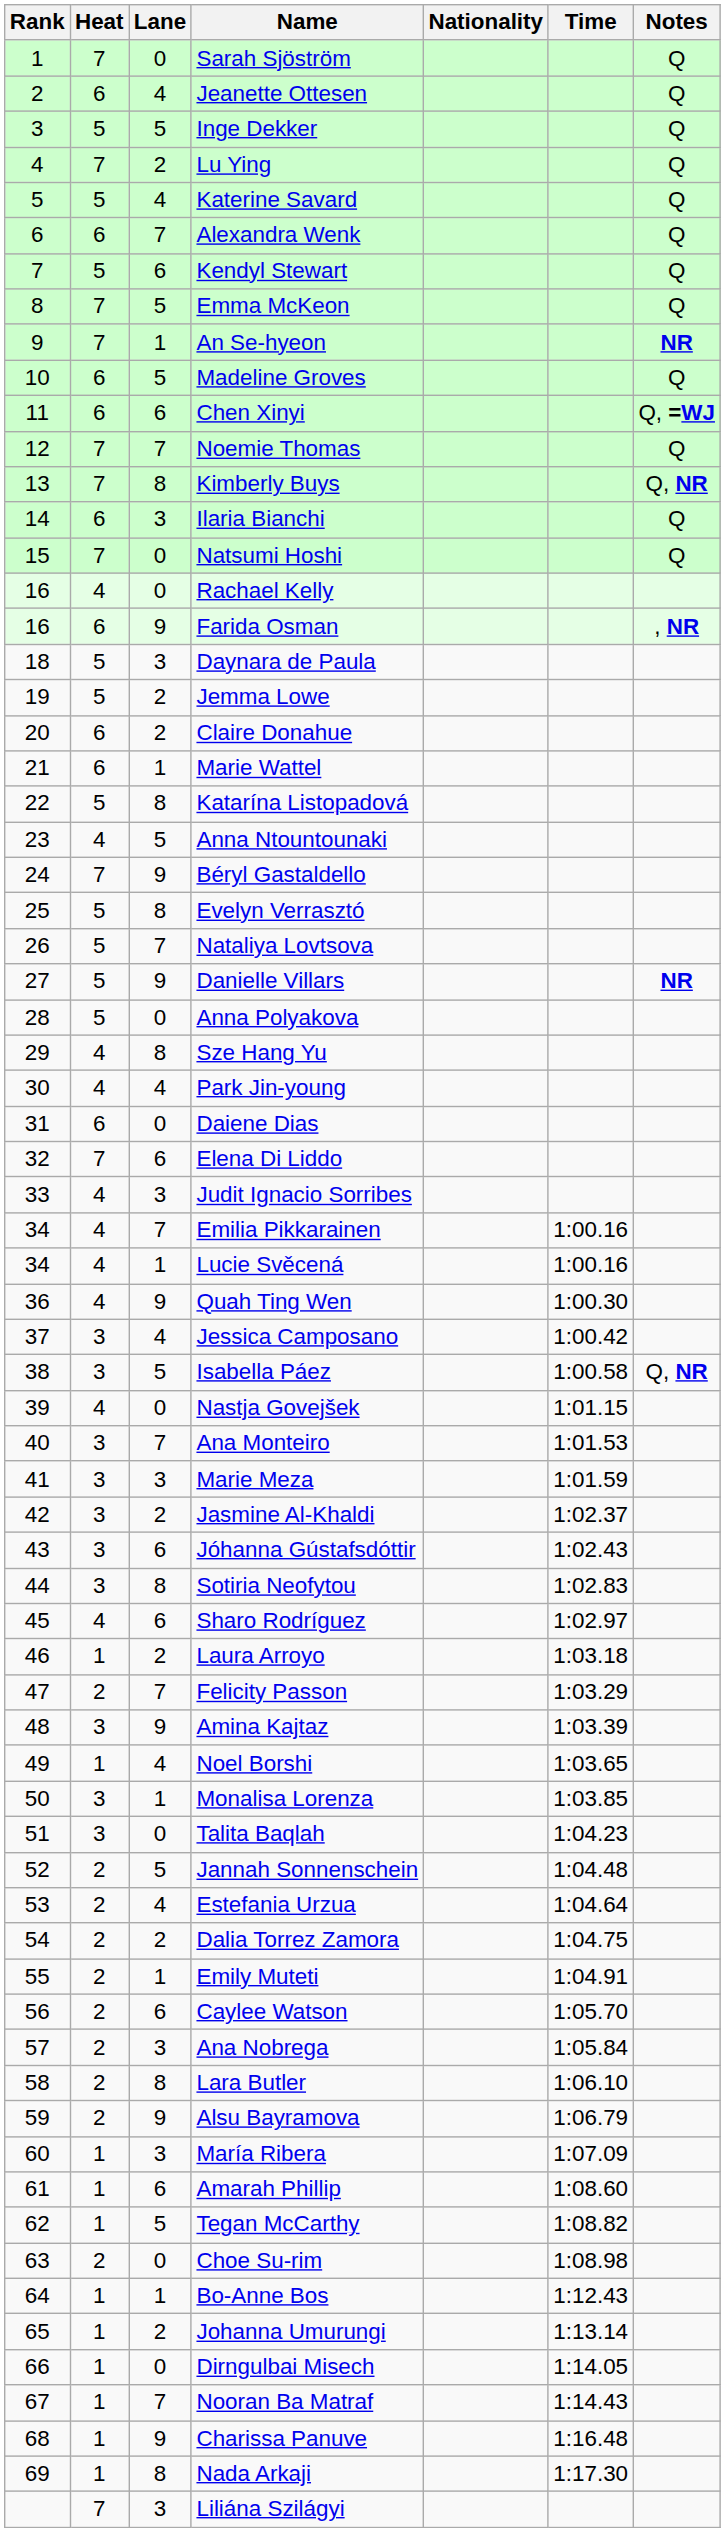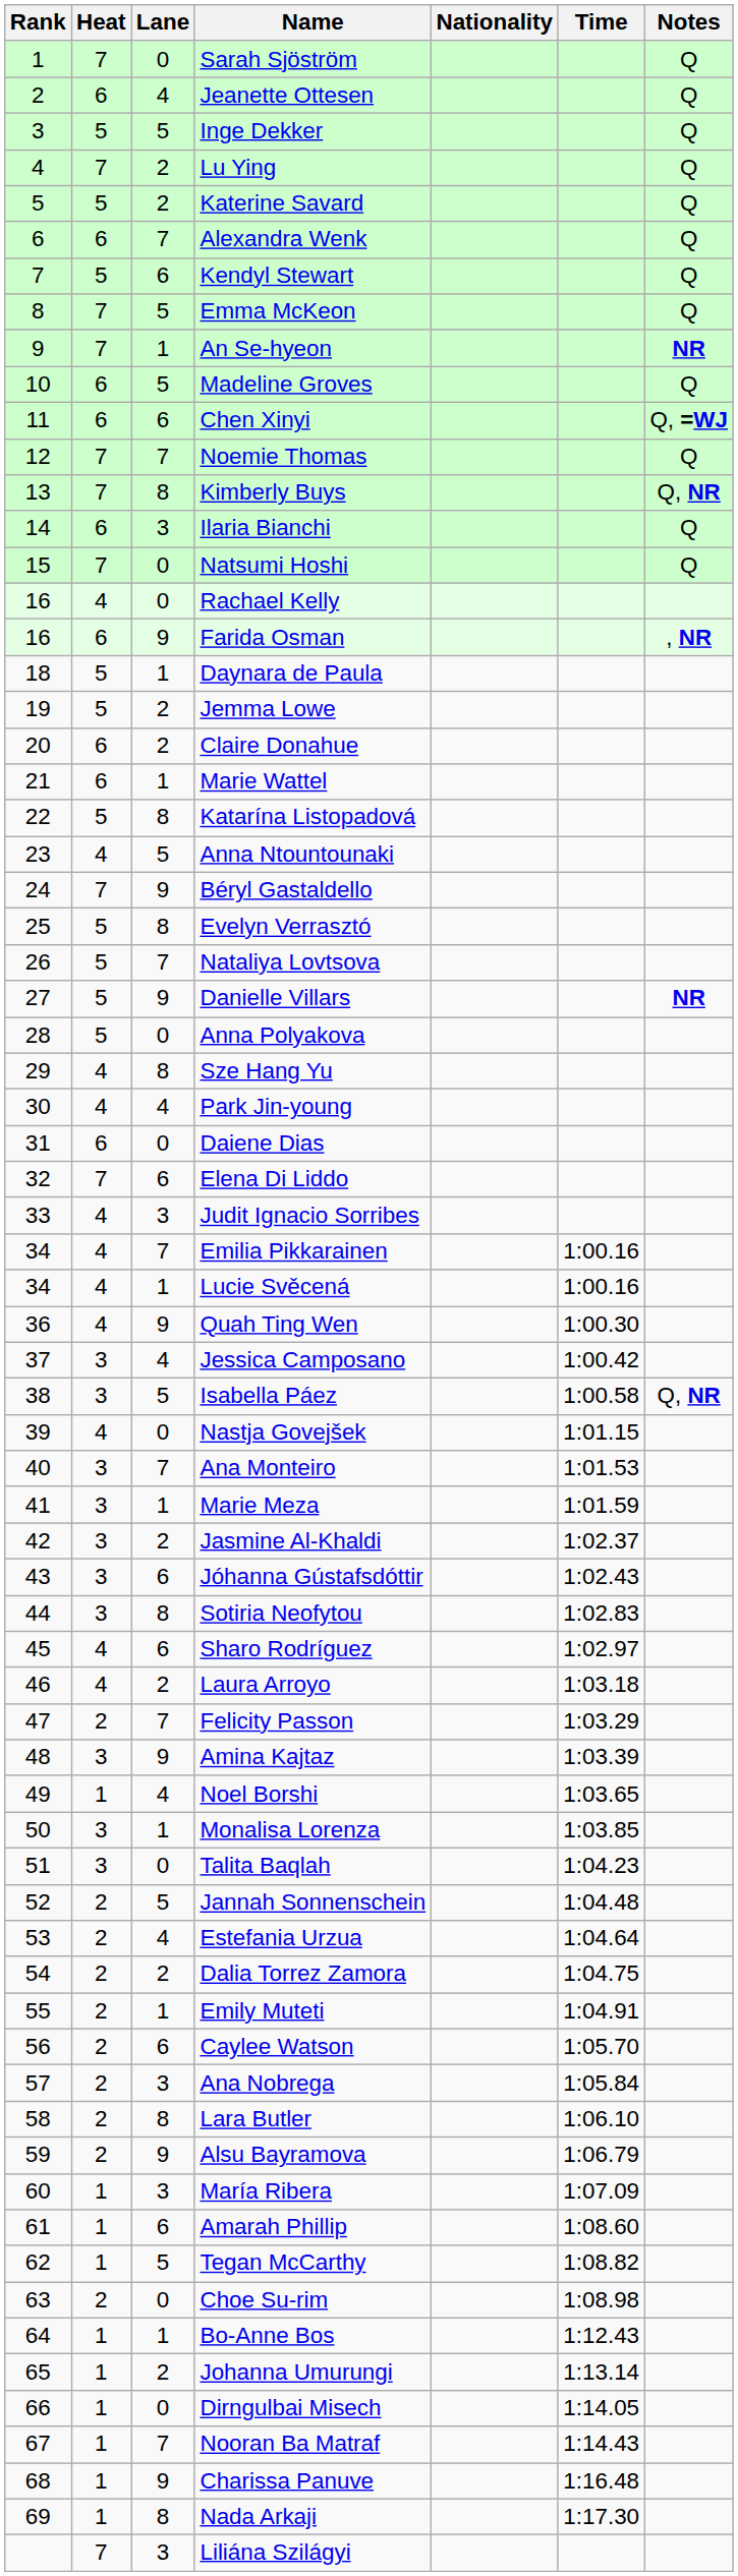 <table class="wikitable sortable" style="text-align:center">
 <tr>
 <th>Rank</th>
 <th>Heat</th>
 <th>Lane</th>
 <th>Name</th>
 <th>Nationality</th>
 <th>Time</th>
 <th>Notes</th>
 </tr>
 <tr bgcolor=ccffcc>
 <td>1</td>
 <td>7</td>
 <td>0</td>
 <td align=left><a href='#'>Sarah Sjöström</a></td>
 <td align=left></td>
 <td></td>
 <td>Q</td>
 </tr>
 <tr bgcolor=ccffcc>
 <td>2</td>
 <td>6</td>
 <td>4</td>
 <td align=left><a href='#'>Jeanette Ottesen</a></td>
 <td align=left></td>
 <td></td>
 <td>Q</td>
 </tr>
 <tr bgcolor=ccffcc>
 <td>3</td>
 <td>5</td>
 <td>5</td>
 <td align=left><a href='#'>Inge Dekker</a></td>
 <td align=left></td>
 <td></td>
 <td>Q</td>
 </tr>
 <tr bgcolor=ccffcc>
 <td>4</td>
 <td>7</td>
 <td>2</td>
 <td align=left><a href='#'>Lu Ying</a></td>
 <td align=left></td>
 <td></td>
 <td>Q</td>
 </tr>
 <tr bgcolor=ccffcc>
 <td>5</td>
 <td>5</td>
-<td>4</td>
+<td>2</td>
 <td align=left><a href='#'>Katerine Savard</a></td>
 <td align=left></td>
 <td></td>
 <td>Q</td>
 </tr>
 <tr bgcolor=ccffcc>
 <td>6</td>
 <td>6</td>
 <td>7</td>
 <td align=left><a href='#'>Alexandra Wenk</a></td>
 <td align=left></td>
 <td></td>
 <td>Q</td>
 </tr>
 <tr bgcolor=ccffcc>
 <td>7</td>
 <td>5</td>
 <td>6</td>
 <td align=left><a href='#'>Kendyl Stewart</a></td>
 <td align=left></td>
 <td></td>
 <td>Q</td>
 </tr>
 <tr bgcolor=ccffcc>
 <td>8</td>
 <td>7</td>
 <td>5</td>
 <td align=left><a href='#'>Emma McKeon</a></td>
 <td align=left></td>
 <td></td>
 <td>Q</td>
 </tr>
 <tr bgcolor=ccffcc>
 <td>9</td>
 <td>7</td>
 <td>1</td>
 <td align=left><a href='#'>An Se-hyeon</a></td>
 <td align=left></td>
 <td></td>
 <td><strong><a href='#'>NR</a></strong></td>
 </tr>
 <tr bgcolor=ccffcc>
 <td>10</td>
 <td>6</td>
 <td>5</td>
 <td align=left><a href='#'>Madeline Groves</a></td>
 <td align=left></td>
 <td></td>
 <td>Q</td>
 </tr>
 <tr bgcolor=ccffcc>
 <td>11</td>
 <td>6</td>
 <td>6</td>
 <td align=left><a href='#'>Chen Xinyi</a></td>
 <td align=left></td>
 <td></td>
 <td>Q, <strong>=<a href='#'>WJ</a></strong></td>
 </tr>
 <tr bgcolor=ccffcc>
 <td>12</td>
 <td>7</td>
 <td>7</td>
 <td align=left><a href='#'>Noemie Thomas</a></td>
 <td align=left></td>
 <td></td>
 <td>Q</td>
 </tr>
 <tr bgcolor=ccffcc>
 <td>13</td>
 <td>7</td>
 <td>8</td>
 <td align=left><a href='#'>Kimberly Buys</a></td>
 <td align=left></td>
 <td></td>
 <td>Q, <strong><a href='#'>NR</a></strong></td>
 </tr>
 <tr bgcolor=ccffcc>
 <td>14</td>
 <td>6</td>
 <td>3</td>
 <td align=left><a href='#'>Ilaria Bianchi</a></td>
 <td align=left></td>
 <td></td>
 <td>Q</td>
 </tr>
 <tr bgcolor=ccffcc>
 <td>15</td>
 <td>7</td>
 <td>0</td>
 <td align=left><a href='#'>Natsumi Hoshi</a></td>
 <td align=left></td>
 <td></td>
 <td>Q</td>
 </tr>
 <tr bgcolor=e5ffe5>
 <td>16</td>
 <td>4</td>
 <td>0</td>
 <td align=left><a href='#'>Rachael Kelly</a></td>
 <td align=left></td>
 <td></td>
 <td></td>
 </tr>
 <tr bgcolor=e5ffe5>
 <td>16</td>
 <td>6</td>
 <td>9</td>
 <td align=left><a href='#'>Farida Osman</a></td>
 <td align=left></td>
 <td></td>
 <td>, <strong><a href='#'>NR</a></strong></td>
 </tr>
 <tr>
 <td>18</td>
 <td>5</td>
-<td>3</td>
+<td>1</td>
 <td align=left><a href='#'>Daynara de Paula</a></td>
 <td align=left></td>
 <td></td>
 <td></td>
 </tr>
 <tr>
 <td>19</td>
 <td>5</td>
 <td>2</td>
 <td align=left><a href='#'>Jemma Lowe</a></td>
 <td align=left></td>
 <td></td>
 <td></td>
 </tr>
 <tr>
 <td>20</td>
 <td>6</td>
 <td>2</td>
 <td align=left><a href='#'>Claire Donahue</a></td>
 <td align=left></td>
 <td></td>
 <td></td>
 </tr>
 <tr>
 <td>21</td>
 <td>6</td>
 <td>1</td>
 <td align=left><a href='#'>Marie Wattel</a></td>
 <td align=left></td>
 <td></td>
 <td></td>
 </tr>
 <tr>
 <td>22</td>
 <td>5</td>
 <td>8</td>
 <td align=left><a href='#'>Katarína Listopadová</a></td>
 <td align=left></td>
 <td></td>
 <td></td>
 </tr>
 <tr>
 <td>23</td>
 <td>4</td>
 <td>5</td>
 <td align=left><a href='#'>Anna Ntountounaki</a></td>
 <td align=left></td>
 <td></td>
 <td></td>
 </tr>
 <tr>
 <td>24</td>
 <td>7</td>
 <td>9</td>
 <td align=left><a href='#'>Béryl Gastaldello</a></td>
 <td align=left></td>
 <td></td>
 <td></td>
 </tr>
 <tr>
 <td>25</td>
 <td>5</td>
 <td>8</td>
 <td align=left><a href='#'>Evelyn Verrasztó</a></td>
 <td align=left></td>
 <td></td>
 <td></td>
 </tr>
 <tr>
 <td>26</td>
 <td>5</td>
 <td>7</td>
 <td align=left><a href='#'>Nataliya Lovtsova</a></td>
 <td align=left></td>
 <td></td>
 <td></td>
 </tr>
 <tr>
 <td>27</td>
 <td>5</td>
 <td>9</td>
 <td align=left><a href='#'>Danielle Villars</a></td>
 <td align=left></td>
 <td></td>
 <td><strong><a href='#'>NR</a></strong></td>
 </tr>
 <tr>
 <td>28</td>
 <td>5</td>
 <td>0</td>
 <td align=left><a href='#'>Anna Polyakova</a></td>
 <td align=left></td>
 <td></td>
 <td></td>
 </tr>
 <tr>
 <td>29</td>
 <td>4</td>
 <td>8</td>
 <td align=left><a href='#'>Sze Hang Yu</a></td>
 <td align=left></td>
 <td></td>
 <td></td>
 </tr>
 <tr>
 <td>30</td>
 <td>4</td>
 <td>4</td>
 <td align=left><a href='#'>Park Jin-young</a></td>
 <td align=left></td>
 <td></td>
 <td></td>
 </tr>
 <tr>
 <td>31</td>
 <td>6</td>
 <td>0</td>
 <td align=left><a href='#'>Daiene Dias</a></td>
 <td align=left></td>
 <td></td>
 <td></td>
 </tr>
 <tr>
 <td>32</td>
 <td>7</td>
 <td>6</td>
 <td align=left><a href='#'>Elena Di Liddo</a></td>
 <td align=left></td>
 <td></td>
 <td></td>
 </tr>
 <tr>
 <td>33</td>
 <td>4</td>
 <td>3</td>
 <td align=left><a href='#'>Judit Ignacio Sorribes</a></td>
 <td align=left></td>
 <td></td>
 <td></td>
 </tr>
 <tr>
 <td>34</td>
 <td>4</td>
 <td>7</td>
 <td align=left><a href='#'>Emilia Pikkarainen</a></td>
 <td align=left></td>
 <td>1:00.16</td>
 <td></td>
 </tr>
 <tr>
 <td>34</td>
 <td>4</td>
 <td>1</td>
 <td align=left><a href='#'>Lucie Svěcená</a></td>
 <td align=left></td>
 <td>1:00.16</td>
 <td></td>
 </tr>
 <tr>
 <td>36</td>
 <td>4</td>
 <td>9</td>
 <td align=left><a href='#'>Quah Ting Wen</a></td>
 <td align=left></td>
 <td>1:00.30</td>
 <td></td>
 </tr>
 <tr>
 <td>37</td>
 <td>3</td>
 <td>4</td>
 <td align=left><a href='#'>Jessica Camposano</a></td>
 <td align=left></td>
 <td>1:00.42</td>
 <td></td>
 </tr>
 <tr>
 <td>38</td>
 <td>3</td>
 <td>5</td>
 <td align=left><a href='#'>Isabella Páez</a></td>
 <td align=left></td>
 <td>1:00.58</td>
 <td>Q, <strong><a href='#'>NR</a></strong></td>
 </tr>
 <tr>
 <td>39</td>
 <td>4</td>
 <td>0</td>
 <td align=left><a href='#'>Nastja Govejšek</a></td>
 <td align=left></td>
 <td>1:01.15</td>
 <td></td>
 </tr>
 <tr>
 <td>40</td>
 <td>3</td>
 <td>7</td>
 <td align=left><a href='#'>Ana Monteiro</a></td>
 <td align=left></td>
 <td>1:01.53</td>
 <td></td>
 </tr>
 <tr>
 <td>41</td>
 <td>3</td>
-<td>3</td>
+<td>1</td>
 <td align=left><a href='#'>Marie Meza</a></td>
 <td align=left></td>
 <td>1:01.59</td>
 <td></td>
 </tr>
 <tr>
 <td>42</td>
 <td>3</td>
 <td>2</td>
 <td align=left><a href='#'>Jasmine Al-Khaldi</a></td>
 <td align=left></td>
 <td>1:02.37</td>
 <td></td>
 </tr>
 <tr>
 <td>43</td>
 <td>3</td>
 <td>6</td>
 <td align=left><a href='#'>Jóhanna Gústafsdóttir</a></td>
 <td align=left></td>
 <td>1:02.43</td>
 <td></td>
 </tr>
 <tr>
 <td>44</td>
 <td>3</td>
 <td>8</td>
 <td align=left><a href='#'>Sotiria Neofytou</a></td>
 <td align=left></td>
 <td>1:02.83</td>
 <td></td>
 </tr>
 <tr>
 <td>45</td>
 <td>4</td>
 <td>6</td>
 <td align=left><a href='#'>Sharo Rodríguez</a></td>
 <td align=left></td>
 <td>1:02.97</td>
 <td></td>
 </tr>
 <tr>
 <td>46</td>
-<td>1</td>
+<td>4</td>
 <td>2</td>
 <td align=left><a href='#'>Laura Arroyo</a></td>
 <td align=left></td>
 <td>1:03.18</td>
 <td></td>
 </tr>
 <tr>
 <td>47</td>
 <td>2</td>
 <td>7</td>
 <td align=left><a href='#'>Felicity Passon</a></td>
 <td align=left></td>
 <td>1:03.29</td>
 <td></td>
 </tr>
 <tr>
 <td>48</td>
 <td>3</td>
 <td>9</td>
 <td align=left><a href='#'>Amina Kajtaz</a></td>
 <td align=left></td>
 <td>1:03.39</td>
 <td></td>
 </tr>
 <tr>
 <td>49</td>
 <td>1</td>
 <td>4</td>
 <td align=left><a href='#'>Noel Borshi</a></td>
 <td align=left></td>
 <td>1:03.65</td>
 <td></td>
 </tr>
 <tr>
 <td>50</td>
 <td>3</td>
 <td>1</td>
 <td align=left><a href='#'>Monalisa Lorenza</a></td>
 <td align=left></td>
 <td>1:03.85</td>
 <td></td>
 </tr>
 <tr>
 <td>51</td>
 <td>3</td>
 <td>0</td>
 <td align=left><a href='#'>Talita Baqlah</a></td>
 <td align=left></td>
 <td>1:04.23</td>
 <td></td>
 </tr>
 <tr>
 <td>52</td>
 <td>2</td>
 <td>5</td>
 <td align=left><a href='#'>Jannah Sonnenschein</a></td>
 <td align=left></td>
 <td>1:04.48</td>
 <td></td>
 </tr>
 <tr>
 <td>53</td>
 <td>2</td>
 <td>4</td>
 <td align=left><a href='#'>Estefania Urzua</a></td>
 <td align=left></td>
 <td>1:04.64</td>
 <td></td>
 </tr>
 <tr>
 <td>54</td>
 <td>2</td>
 <td>2</td>
 <td align=left><a href='#'>Dalia Torrez Zamora</a></td>
 <td align=left></td>
 <td>1:04.75</td>
 <td></td>
 </tr>
 <tr>
 <td>55</td>
 <td>2</td>
 <td>1</td>
 <td align=left><a href='#'>Emily Muteti</a></td>
 <td align=left></td>
 <td>1:04.91</td>
 <td></td>
 </tr>
 <tr>
 <td>56</td>
 <td>2</td>
 <td>6</td>
 <td align=left><a href='#'>Caylee Watson</a></td>
 <td align=left></td>
 <td>1:05.70</td>
 <td></td>
 </tr>
 <tr>
 <td>57</td>
 <td>2</td>
 <td>3</td>
 <td align=left><a href='#'>Ana Nobrega</a></td>
 <td align=left></td>
 <td>1:05.84</td>
 <td></td>
 </tr>
 <tr>
 <td>58</td>
 <td>2</td>
 <td>8</td>
 <td align=left><a href='#'>Lara Butler</a></td>
 <td align=left></td>
 <td>1:06.10</td>
 <td></td>
 </tr>
 <tr>
 <td>59</td>
 <td>2</td>
 <td>9</td>
 <td align=left><a href='#'>Alsu Bayramova</a></td>
 <td align=left></td>
 <td>1:06.79</td>
 <td></td>
 </tr>
 <tr>
 <td>60</td>
 <td>1</td>
 <td>3</td>
 <td align=left><a href='#'>María Ribera</a></td>
 <td align=left></td>
 <td>1:07.09</td>
 <td></td>
 </tr>
 <tr>
 <td>61</td>
 <td>1</td>
 <td>6</td>
 <td align=left><a href='#'>Amarah Phillip</a></td>
 <td align=left></td>
 <td>1:08.60</td>
 <td></td>
 </tr>
 <tr>
 <td>62</td>
 <td>1</td>
 <td>5</td>
 <td align=left><a href='#'>Tegan McCarthy</a></td>
 <td align=left></td>
 <td>1:08.82</td>
 <td></td>
 </tr>
 <tr>
 <td>63</td>
 <td>2</td>
 <td>0</td>
 <td align=left><a href='#'>Choe Su-rim</a></td>
 <td align=left></td>
 <td>1:08.98</td>
 <td></td>
 </tr>
 <tr>
 <td>64</td>
 <td>1</td>
 <td>1</td>
 <td align=left><a href='#'>Bo-Anne Bos</a></td>
 <td align=left></td>
 <td>1:12.43</td>
 <td></td>
 </tr>
 <tr>
 <td>65</td>
 <td>1</td>
 <td>2</td>
 <td align=left><a href='#'>Johanna Umurungi</a></td>
 <td align=left></td>
 <td>1:13.14</td>
 <td></td>
 </tr>
 <tr>
 <td>66</td>
 <td>1</td>
 <td>0</td>
 <td align=left><a href='#'>Dirngulbai Misech</a></td>
 <td align=left></td>
 <td>1:14.05</td>
 <td></td>
 </tr>
 <tr>
 <td>67</td>
 <td>1</td>
 <td>7</td>
 <td align=left><a href='#'>Nooran Ba Matraf</a></td>
 <td align=left></td>
 <td>1:14.43</td>
 <td></td>
 </tr>
 <tr>
 <td>68</td>
 <td>1</td>
 <td>9</td>
 <td align=left><a href='#'>Charissa Panuve</a></td>
 <td align=left></td>
 <td>1:16.48</td>
 <td></td>
 </tr>
 <tr>
 <td>69</td>
 <td>1</td>
 <td>8</td>
 <td align=left><a href='#'>Nada Arkaji</a></td>
 <td align=left></td>
 <td>1:17.30</td>
 <td></td>
 </tr>
 <tr>
 <td></td>
 <td>7</td>
 <td>3</td>
 <td align=left><a href='#'>Liliána Szilágyi</a></td>
 <td align=left></td>
 <td></td>
 <td></td>
 </tr>
 </table>
